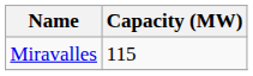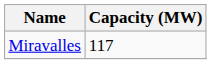 <table class="wikitable sortable">
 <tr>
 <th>Name</th>
 <th>Capacity (MW)</th>
 </tr>
 <tr>
 <td><a href='#'>Miravalles</a></td>
-<td>115</td>
+<td>117</td>
 </tr>
 <tr>
 </tr>
 </table>
